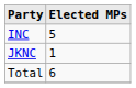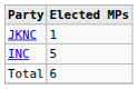 <table class="wikitable sortable">
 <tr>
 <th style="background-color:#E9E9E9" align="left" valign="top">Party</th>
 <th style="background-color:#E9E9E9" align="center" valign="top">Elected MPs</th>
 </tr>
 <tr>
+<td><a href='#'>JKNC</a></td>
+<td>1</td>
+</tr>
+<tr>
 <td><a href='#'>INC</a></td>
 <td>5</td>
-</tr>
-<tr>
-<td><a href='#'>JKNC</a></td>
-<td>1</td>
 </tr>
 <tr>
 <td>Total</td>
 <td>6</td>
 </tr>
 <tr>
 </tr>
 </table>
